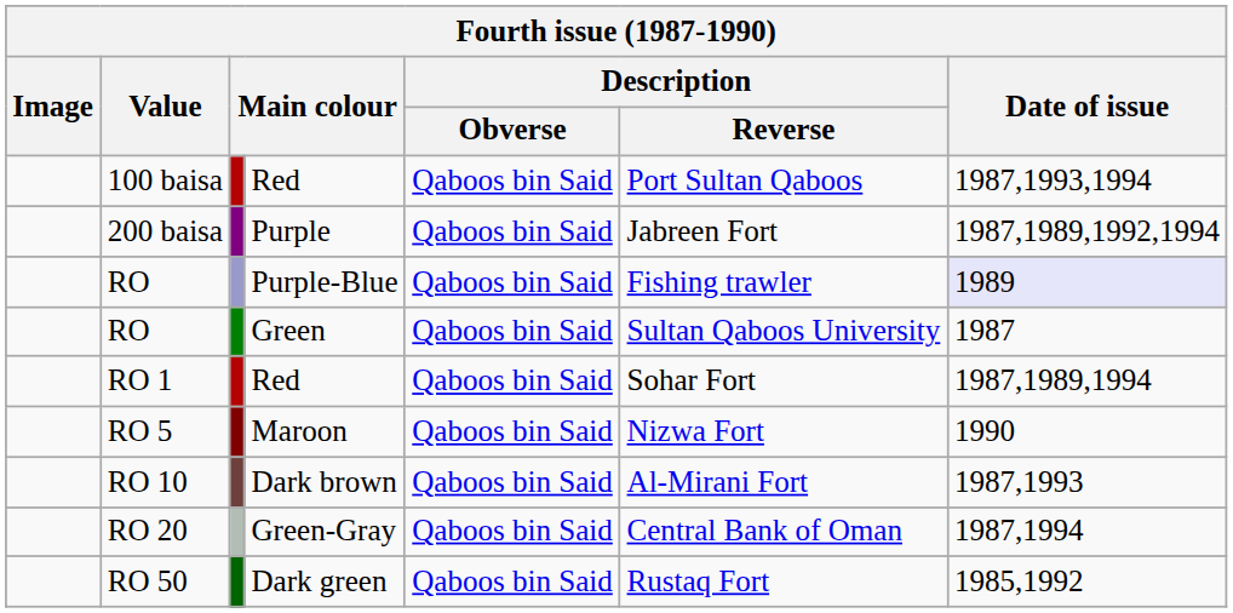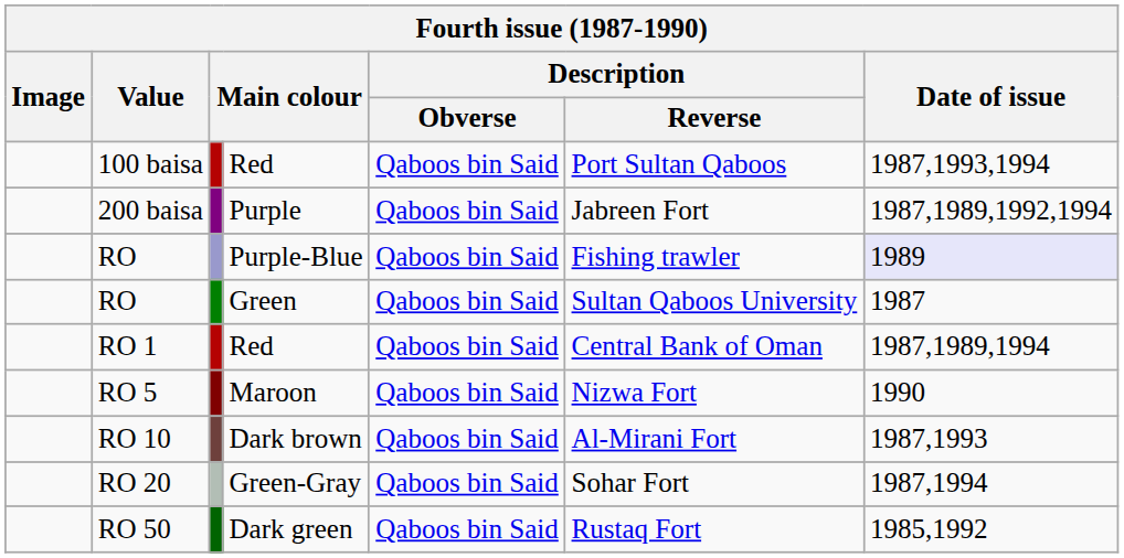 <table class="wikitable" style="margin:auto; font-size:90%; border-width:1px;">
 <tr>
 <th colspan="8">Fourth issue (1987-1990)</th>
 </tr>
 <tr>
 <th rowspan=2>Image</th>
 <th rowspan=2>Value</th>
 <th rowspan=2 colspan=2>Main colour</th>
 <th colspan=2>Description</th>
 <th rowspan="2">Date of issue</th>
 </tr>
 <tr>
 <th>Obverse</th>
 <th>Reverse</th>
 </tr>
 <tr>
 <td></td>
 <td>100 baisa</td>
 <td style="background:#b50202;"></td>
 <td>Red</td>
 <td><a href='#'>Qaboos bin Said</a></td>
 <td><a href='#'>Port Sultan Qaboos</a></td>
 <td>1987,1993,1994</td>
 </tr>
 <tr>
 <td></td>
 <td>200 baisa</td>
 <td style="background:#800080;"></td>
 <td>Purple</td>
 <td><a href='#'>Qaboos bin Said</a></td>
 <td>Jabreen Fort</td>
 <td>1987,1989,1992,1994</td>
 </tr>
 <tr>
 <td></td>
 <td>RO </td>
 <td style="background:#9999CC;"></td>
 <td>Purple-Blue</td>
 <td><a href='#'>Qaboos bin Said</a></td>
 <td><a href='#'>Fishing trawler</a></td>
 <td style="background: lavender;">1989</td>
 </tr>
 <tr>
 <td></td>
 <td>RO </td>
 <td style="background:#008000;"></td>
 <td>Green</td>
 <td><a href='#'>Qaboos bin Said</a></td>
 <td><a href='#'>Sultan Qaboos University</a></td>
 <td>1987</td>
 </tr>
 <tr>
 <td></td>
 <td>RO 1</td>
 <td style="background:#b50202;"></td>
 <td>Red</td>
 <td><a href='#'>Qaboos bin Said</a></td>
-<td>Sohar Fort</td>
+<td><a href='#'>Central Bank of Oman</a></td>
 <td>1987,1989,1994</td>
 </tr>
 <tr>
 <td></td>
 <td>RO 5</td>
 <td style="background:#800000;"></td>
 <td>Maroon</td>
 <td><a href='#'>Qaboos bin Said</a></td>
 <td><a href='#'>Nizwa Fort</a></td>
 <td>1990</td>
 </tr>
 <tr>
 <td></td>
 <td>RO 10</td>
 <td style="background:#6E403C;"></td>
 <td>Dark brown</td>
 <td><a href='#'>Qaboos bin Said</a></td>
 <td><a href='#'>Al-Mirani Fort</a></td>
 <td>1987,1993</td>
 </tr>
 <tr>
 <td></td>
 <td>RO 20</td>
 <td style="background:#B2BEB5;"></td>
 <td>Green-Gray</td>
 <td><a href='#'>Qaboos bin Said</a></td>
-<td><a href='#'>Central Bank of Oman</a></td>
+<td>Sohar Fort</td>
 <td>1987,1994</td>
 </tr>
 <tr>
 <td></td>
 <td>RO 50</td>
 <td style="background:#006400;"></td>
 <td>Dark green</td>
 <td><a href='#'>Qaboos bin Said</a></td>
 <td><a href='#'>Rustaq Fort</a></td>
 <td>1985,1992</td>
 </tr>
 </table>
